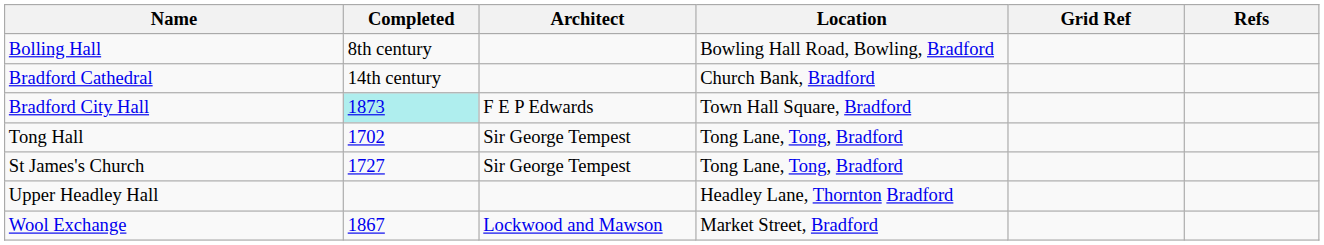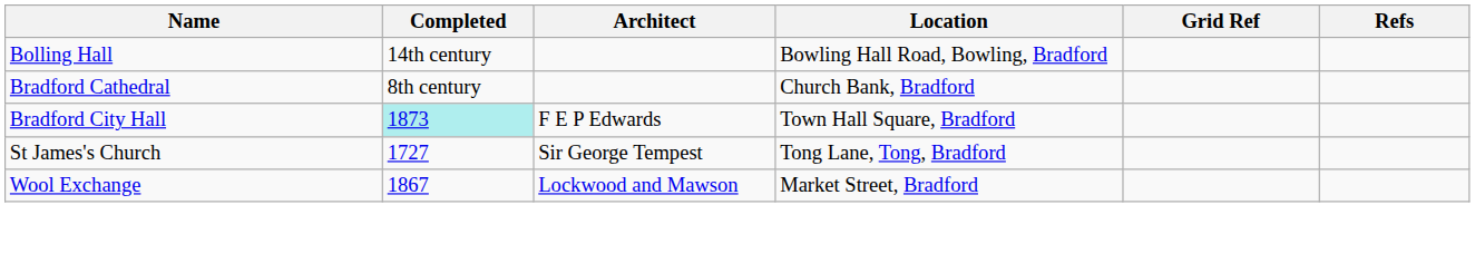 <table class="wikitable sortable">
 <tr>
 <th width="25%">Name</th>
 <th width="10%">Completed</th>
 <th width="16%">Architect</th>
 <th width="23%">Location</th>
 <th width="13%">Grid Ref</th>
 <th class="unsortable" width="10%">Refs</th>
 </tr>
 <tr>
 <td><a href='#'>Bolling Hall</a></td>
-<td>8th century</td>
+<td>14th century</td>
 <td></td>
 <td>Bowling Hall Road, Bowling, <a href='#'>Bradford</a></td>
 <td></td>
 <td></td>
 </tr>
 <tr>
 <td><a href='#'>Bradford Cathedral</a></td>
-<td>14th century</td>
+<td>8th century</td>
 <td></td>
 <td>Church Bank, <a href='#'>Bradford</a></td>
 <td></td>
 <td></td>
 </tr>
 <tr>
 <td><a href='#'>Bradford City Hall</a></td>
 <td style="background: paleturquoise;"><a href='#'>1873</a></td>
 <td>F E P Edwards</td>
 <td>Town Hall Square, <a href='#'>Bradford</a></td>
 <td></td>
 <td></td>
 </tr>
 <tr>
-<td>Tong Hall</td>
-<td><a href='#'>1702</a></td>
-<td>Sir George Tempest</td>
-<td>Tong Lane, <a href='#'>Tong</a>, <a href='#'>Bradford</a></td>
-<td></td>
-<td></td>
-</tr>
-<tr>
 <td>St James's Church</td>
 <td><a href='#'>1727</a></td>
 <td>Sir George Tempest</td>
 <td>Tong Lane, <a href='#'>Tong</a>, <a href='#'>Bradford</a></td>
-<td></td>
-<td></td>
-</tr>
-<tr>
-<td>Upper Headley Hall</td>
-<td></td>
-<td></td>
-<td>Headley Lane, <a href='#'>Thornton</a> <a href='#'>Bradford</a></td>
 <td></td>
 <td></td>
 </tr>
 <tr>
 <td><a href='#'>Wool Exchange</a></td>
 <td><a href='#'>1867</a></td>
 <td><a href='#'>Lockwood and Mawson</a></td>
 <td>Market Street, <a href='#'>Bradford</a></td>
 <td></td>
 <td></td>
 </tr>
 </table>
